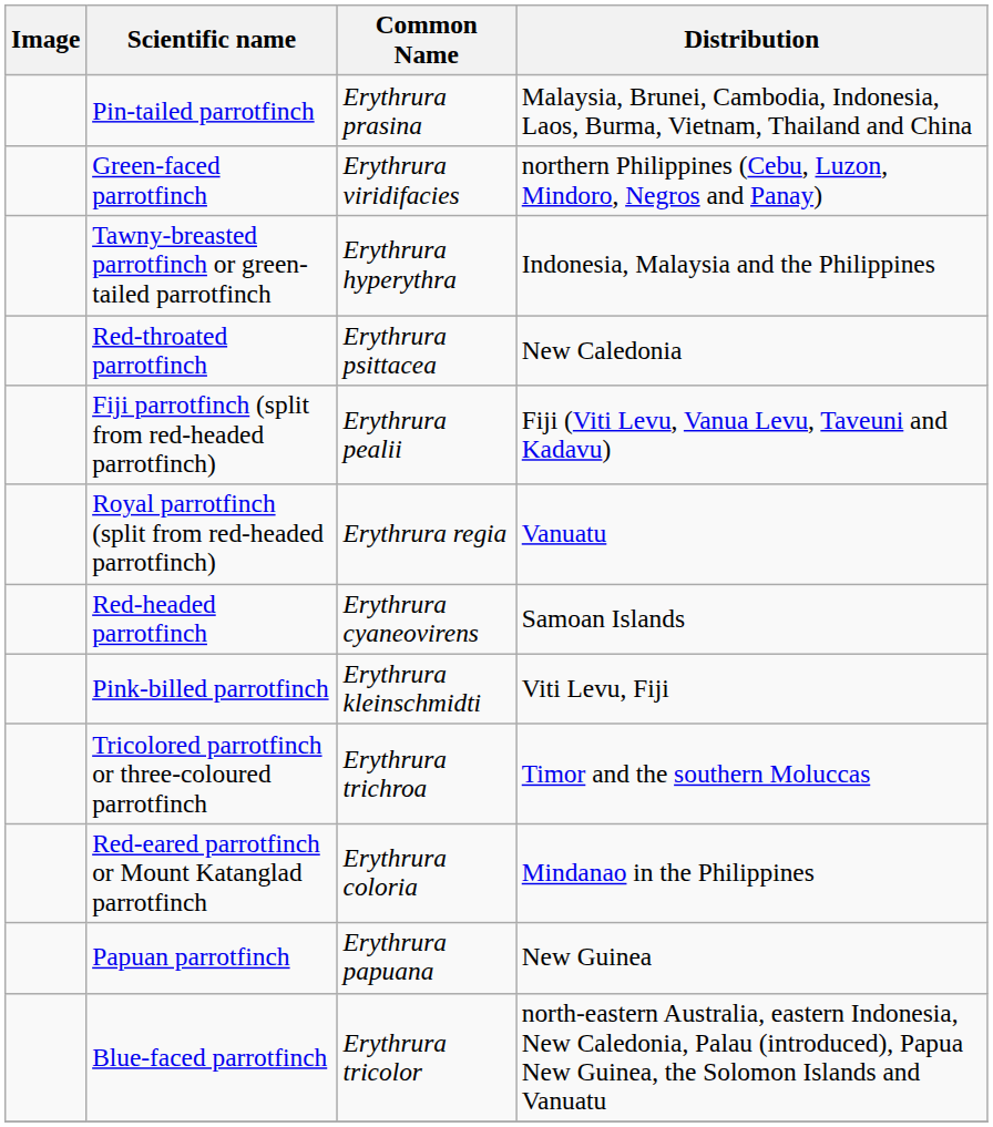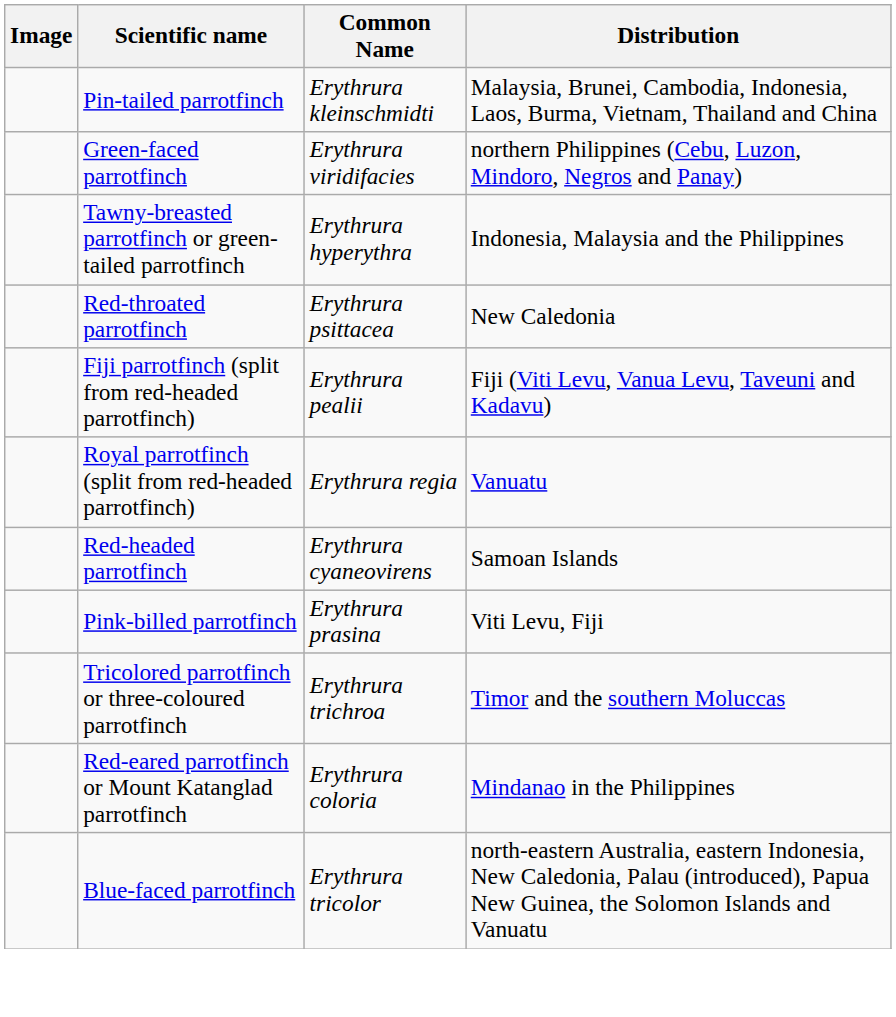 <table class="wikitable">
 <tr>
 <th>Image</th>
 <th>Scientific name</th>
 <th>Common Name</th>
 <th>Distribution</th>
 </tr>
 <tr>
 <td></td>
 <td><a href='#'>Pin-tailed parrotfinch</a></td>
-<td><em>Erythrura prasina</em></td>
+<td><em>Erythrura kleinschmidti</em></td>
 <td>Malaysia, Brunei, Cambodia, Indonesia, Laos, Burma, Vietnam, Thailand and China</td>
 </tr>
 <tr>
 <td></td>
 <td><a href='#'>Green-faced parrotfinch</a></td>
 <td><em>Erythrura viridifacies</em></td>
 <td>northern Philippines (<a href='#'>Cebu</a>, <a href='#'>Luzon</a>, <a href='#'>Mindoro</a>, <a href='#'>Negros</a> and <a href='#'>Panay</a>)</td>
 </tr>
 <tr>
 <td></td>
 <td><a href='#'>Tawny-breasted parrotfinch</a> or green-tailed parrotfinch</td>
 <td><em>Erythrura hyperythra</em></td>
 <td>Indonesia, Malaysia and the Philippines</td>
 </tr>
 <tr>
 <td></td>
 <td><a href='#'>Red-throated parrotfinch</a></td>
 <td><em>Erythrura psittacea</em></td>
 <td>New Caledonia</td>
 </tr>
 <tr>
 <td></td>
 <td><a href='#'>Fiji parrotfinch</a> (split from red-headed parrotfinch)</td>
 <td><em>Erythrura pealii</em></td>
 <td>Fiji (<a href='#'>Viti Levu</a>, <a href='#'>Vanua Levu</a>, <a href='#'>Taveuni</a> and <a href='#'>Kadavu</a>)</td>
 </tr>
 <tr>
 <td></td>
 <td><a href='#'>Royal parrotfinch</a> (split from red-headed parrotfinch)</td>
 <td><em>Erythrura regia</em></td>
 <td><a href='#'>Vanuatu</a></td>
 </tr>
 <tr>
 <td></td>
 <td><a href='#'>Red-headed parrotfinch</a></td>
 <td><em>Erythrura cyaneovirens</em></td>
 <td>Samoan Islands</td>
 </tr>
 <tr>
 <td></td>
 <td><a href='#'>Pink-billed parrotfinch</a></td>
-<td><em>Erythrura kleinschmidti</em></td>
+<td><em>Erythrura prasina</em></td>
 <td>Viti Levu, Fiji</td>
 </tr>
 <tr>
 <td></td>
 <td><a href='#'>Tricolored parrotfinch</a> or three-coloured parrotfinch</td>
 <td><em>Erythrura trichroa</em></td>
 <td><a href='#'>Timor</a> and the <a href='#'>southern Moluccas</a></td>
 </tr>
 <tr>
 <td></td>
 <td><a href='#'>Red-eared parrotfinch</a> or Mount Katanglad parrotfinch</td>
 <td><em>Erythrura coloria</em></td>
 <td><a href='#'>Mindanao</a> in the Philippines</td>
 </tr>
 <tr>
 <td></td>
-<td><a href='#'>Papuan parrotfinch</a></td>
-<td><em>Erythrura papuana</em></td>
-<td>New Guinea</td>
-</tr>
-<tr>
-<td></td>
 <td><a href='#'>Blue-faced parrotfinch</a></td>
 <td><em>Erythrura tricolor</em></td>
 <td>north-eastern Australia, eastern Indonesia, New Caledonia, Palau (introduced), Papua New Guinea, the Solomon Islands and Vanuatu</td>
 </tr>
 <tr>
 </tr>
 </table>
